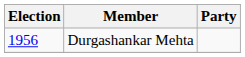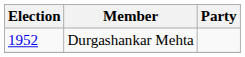 <table class="wikitable sortable">
 <tr>
 <th>Election</th>
 <th>Member</th>
 <th colspan="2">Party</th>
 </tr>
 <tr>
-<td><a href='#'>1956</a></td>
+<td><a href='#'>1952</a></td>
 <td>Durgashankar Mehta</td>
 <td></td>
 </tr>
 <tr>
 </tr>
 </table>
